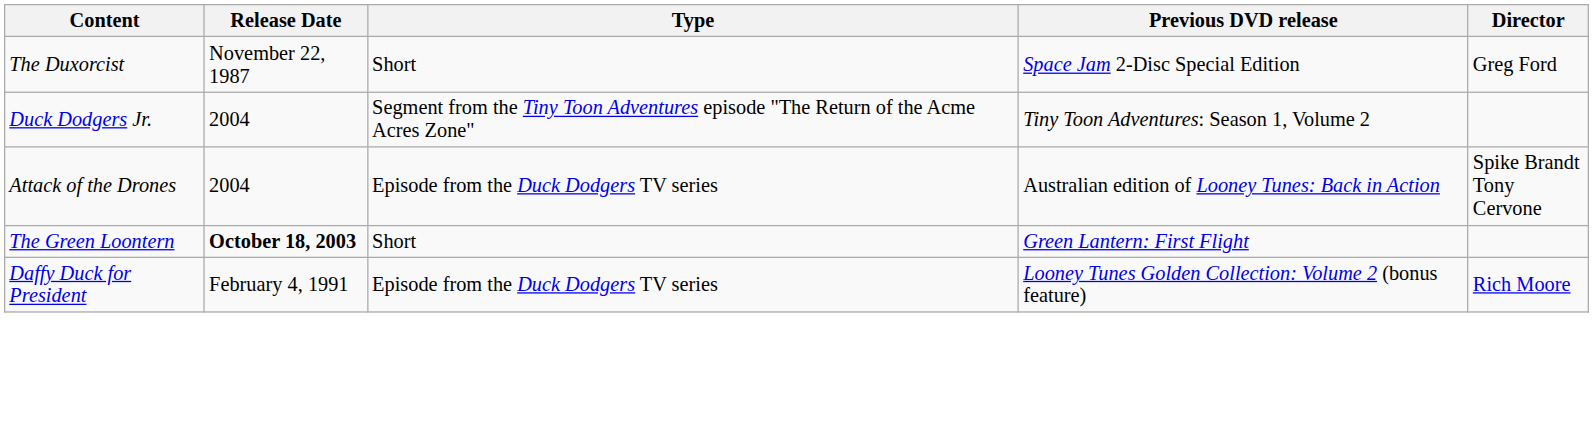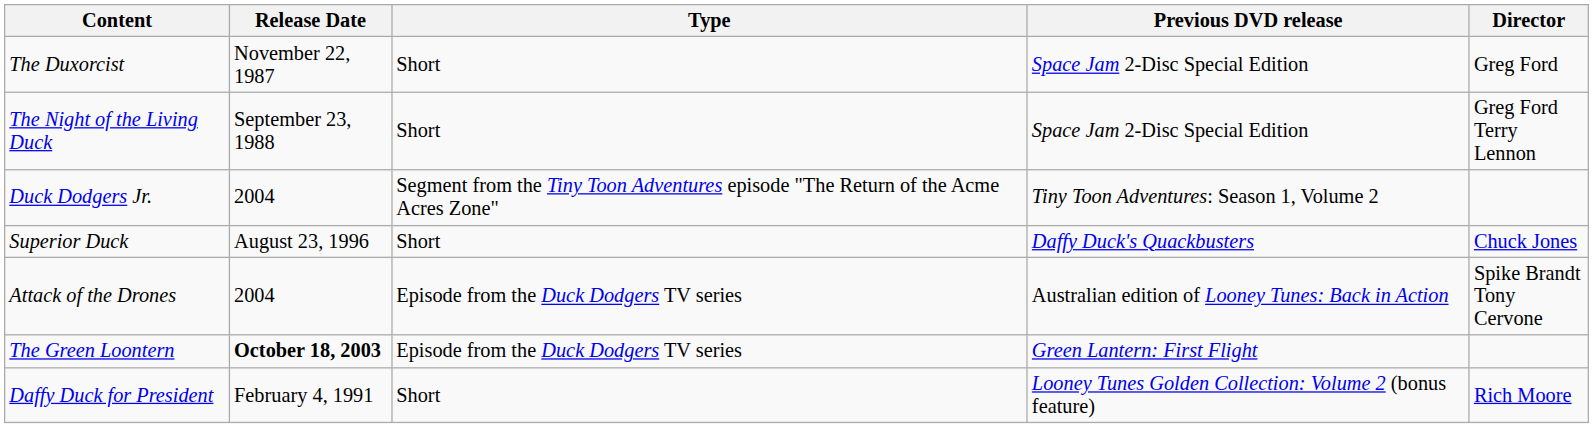 <table class="wikitable sortable">
 <tr>
 <th>Content</th>
 <th>Release Date</th>
 <th>Type</th>
 <th>Previous DVD release</th>
 <th>Director</th>
 </tr>
 <tr>
 <td><em>The Duxorcist</em></td>
 <td>November 22, 1987</td>
 <td>Short</td>
 <td><em><a href='#'>Space Jam</a></em> 2-Disc Special Edition</td>
 <td>Greg Ford</td>
 </tr>
 <tr>
+<td><em><a href='#'>The Night of the Living Duck</a></em></td>
+<td>September 23, 1988</td>
+<td>Short</td>
+<td><em>Space Jam</em> 2-Disc Special Edition</td>
+<td>Greg Ford<br>Terry Lennon</td>
+</tr>
+<tr>
 <td><em><a href='#'>Duck Dodgers</a> Jr.</em></td>
 <td>2004</td>
 <td>Segment from the <em><a href='#'>Tiny Toon Adventures</a></em> episode "The Return of the Acme Acres Zone"</td>
 <td><em>Tiny Toon Adventures</em>: Season 1, Volume 2</td>
 <td></td>
+</tr>
+<tr>
+<td><em>Superior Duck</em></td>
+<td>August 23, 1996</td>
+<td>Short</td>
+<td><em><a href='#'>Daffy Duck's Quackbusters</a></em></td>
+<td><a href='#'>Chuck Jones</a></td>
 </tr>
 <tr>
 <td><em>Attack of the Drones</em></td>
 <td>2004</td>
 <td>Episode from the <em><a href='#'>Duck Dodgers</a></em> TV series</td>
 <td>Australian edition of <em><a href='#'>Looney Tunes: Back in Action</a></em></td>
 <td>Spike Brandt<br>Tony Cervone</td>
 </tr>
 <tr>
 <td><em><a href='#'>The Green Loontern</a></em></td>
 <td><strong>October 18, 2003</strong></td>
-<td>Short</td>
+<td>Episode from the <em><a href='#'>Duck Dodgers</a></em> TV series</td>
 <td><em><a href='#'>Green Lantern: First Flight</a></em></td>
 <td></td>
 </tr>
 <tr>
 <td><em><a href='#'>Daffy Duck for President</a></em></td>
 <td>February 4, 1991</td>
-<td>Episode from the <em><a href='#'>Duck Dodgers</a></em> TV series</td>
+<td>Short</td>
 <td><em><a href='#'>Looney Tunes Golden Collection: Volume 2</a></em> (bonus feature)</td>
 <td><a href='#'>Rich Moore</a></td>
 </tr>
 </table>
